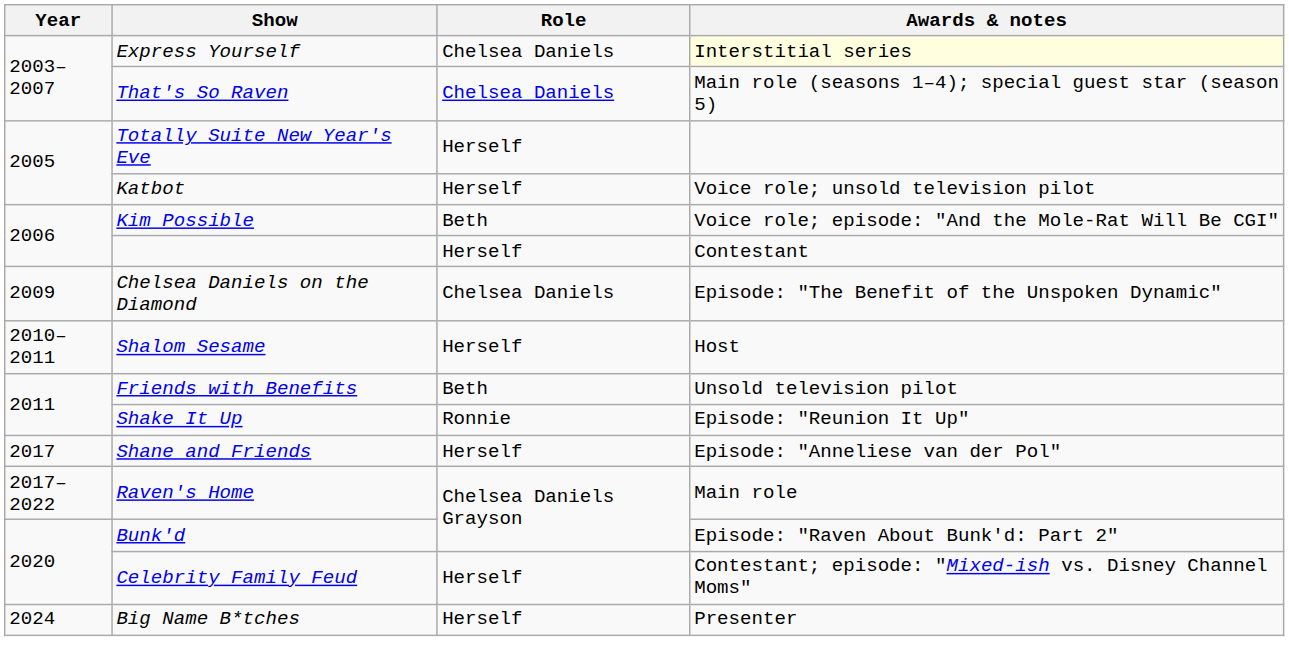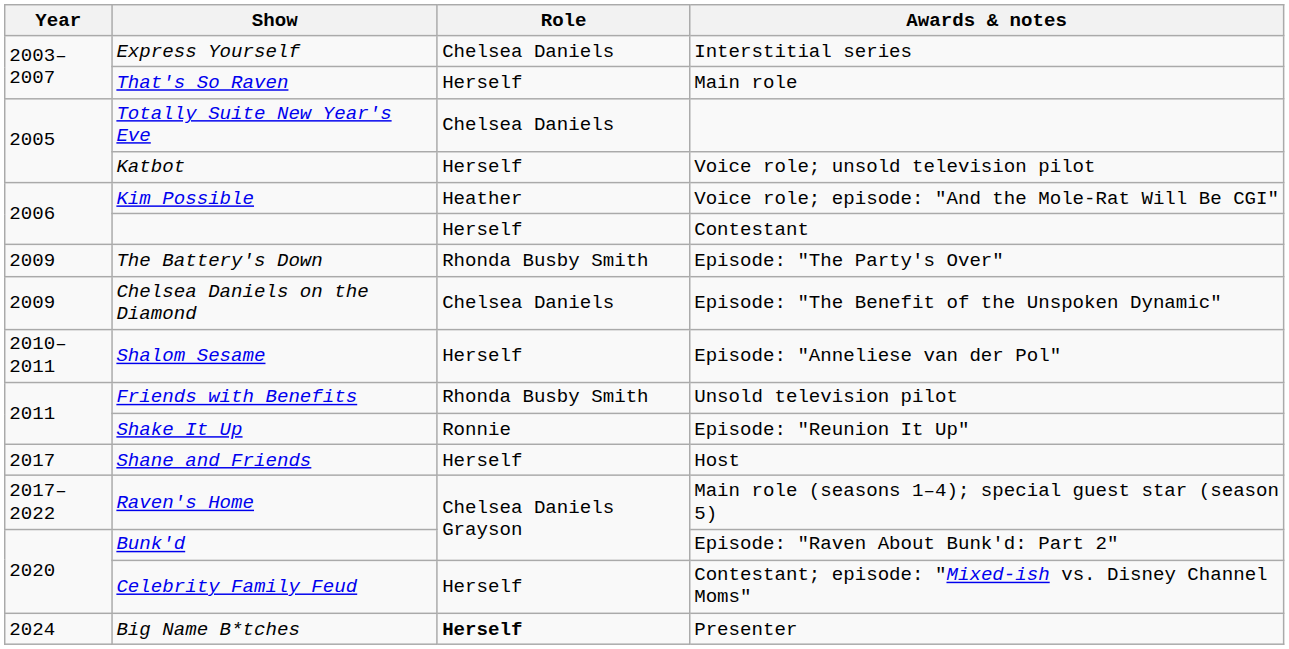 <table class="wikitable sortable">
 <tr>
 <th>Year</th>
 <th>Show</th>
 <th>Role</th>
 <th class="unsortable">Awards & notes</th>
 </tr>
 <tr>
 <td rowspan="2">2003–2007</td>
 <td><em>Express Yourself</em></td>
 <td>Chelsea Daniels</td>
-<td style="background: lightyellow;">Interstitial series</td>
+<td>Interstitial series</td>
 </tr>
 <tr>
 <td><em><a href='#'>That's So Raven</a></em></td>
-<td><a href='#'>Chelsea Daniels</a></td>
-<td>Main role (seasons 1–4); special guest star (season 5)</td>
+<td>Herself</td>
+<td>Main role</td>
 </tr>
 <tr>
 <td rowspan="2">2005</td>
 <td><em><a href='#'>Totally Suite New Year's Eve</a></em></td>
-<td>Herself</td>
+<td>Chelsea Daniels</td>
 <td></td>
 </tr>
 <tr>
 <td><em>Katbot</em></td>
 <td>Herself</td>
 <td>Voice role; unsold television pilot</td>
 </tr>
 <tr>
 <td rowspan="2">2006</td>
 <td><em><a href='#'>Kim Possible</a></em></td>
-<td>Beth</td>
+<td>Heather</td>
 <td>Voice role; episode: "And the Mole-Rat Will Be CGI"</td>
 </tr>
 <tr>
 <td><em></em></td>
 <td>Herself</td>
 <td>Contestant</td>
+</tr>
+<tr>
+<td>2009</td>
+<td><em>The Battery's Down</em></td>
+<td>Rhonda Busby Smith</td>
+<td>Episode: "The Party's Over"</td>
 </tr>
 <tr>
 <td>2009</td>
 <td><em>Chelsea Daniels on the Diamond</em></td>
 <td>Chelsea Daniels</td>
 <td>Episode: "The Benefit of the Unspoken Dynamic"</td>
 </tr>
 <tr>
 <td>2010–2011</td>
 <td><em><a href='#'>Shalom Sesame</a></em></td>
 <td>Herself</td>
-<td>Host</td>
+<td>Episode: "Anneliese van der Pol"</td>
 </tr>
 <tr>
 <td rowspan="2">2011</td>
 <td><em><a href='#'>Friends with Benefits</a></em></td>
-<td>Beth</td>
+<td>Rhonda Busby Smith</td>
 <td>Unsold television pilot</td>
 </tr>
 <tr>
 <td><em><a href='#'>Shake It Up</a></em></td>
 <td>Ronnie</td>
 <td>Episode: "Reunion It Up"</td>
 </tr>
 <tr>
 <td>2017</td>
 <td><em><a href='#'>Shane and Friends</a></em></td>
 <td>Herself</td>
-<td>Episode: "Anneliese van der Pol"</td>
+<td>Host</td>
 </tr>
 <tr>
 <td>2017–2022</td>
 <td><em><a href='#'>Raven's Home</a></em></td>
 <td rowspan=2>Chelsea Daniels Grayson</td>
-<td>Main role</td>
+<td>Main role (seasons 1–4); special guest star (season 5)</td>
 </tr>
 <tr>
 <td rowspan="2">2020</td>
 <td><em><a href='#'>Bunk'd</a></em></td>
 <td>Episode: "Raven About Bunk'd: Part 2"</td>
 </tr>
 <tr>
 <td><em><a href='#'>Celebrity Family Feud</a></em></td>
 <td>Herself</td>
 <td>Contestant; episode: "<em><a href='#'>Mixed-ish</a></em> vs. Disney Channel Moms"</td>
 </tr>
 <tr>
 <td>2024</td>
 <td><em>Big Name B*tches</em></td>
-<td>Herself</td>
+<td><strong>Herself</strong></td>
 <td>Presenter</td>
 </tr>
 </table>
